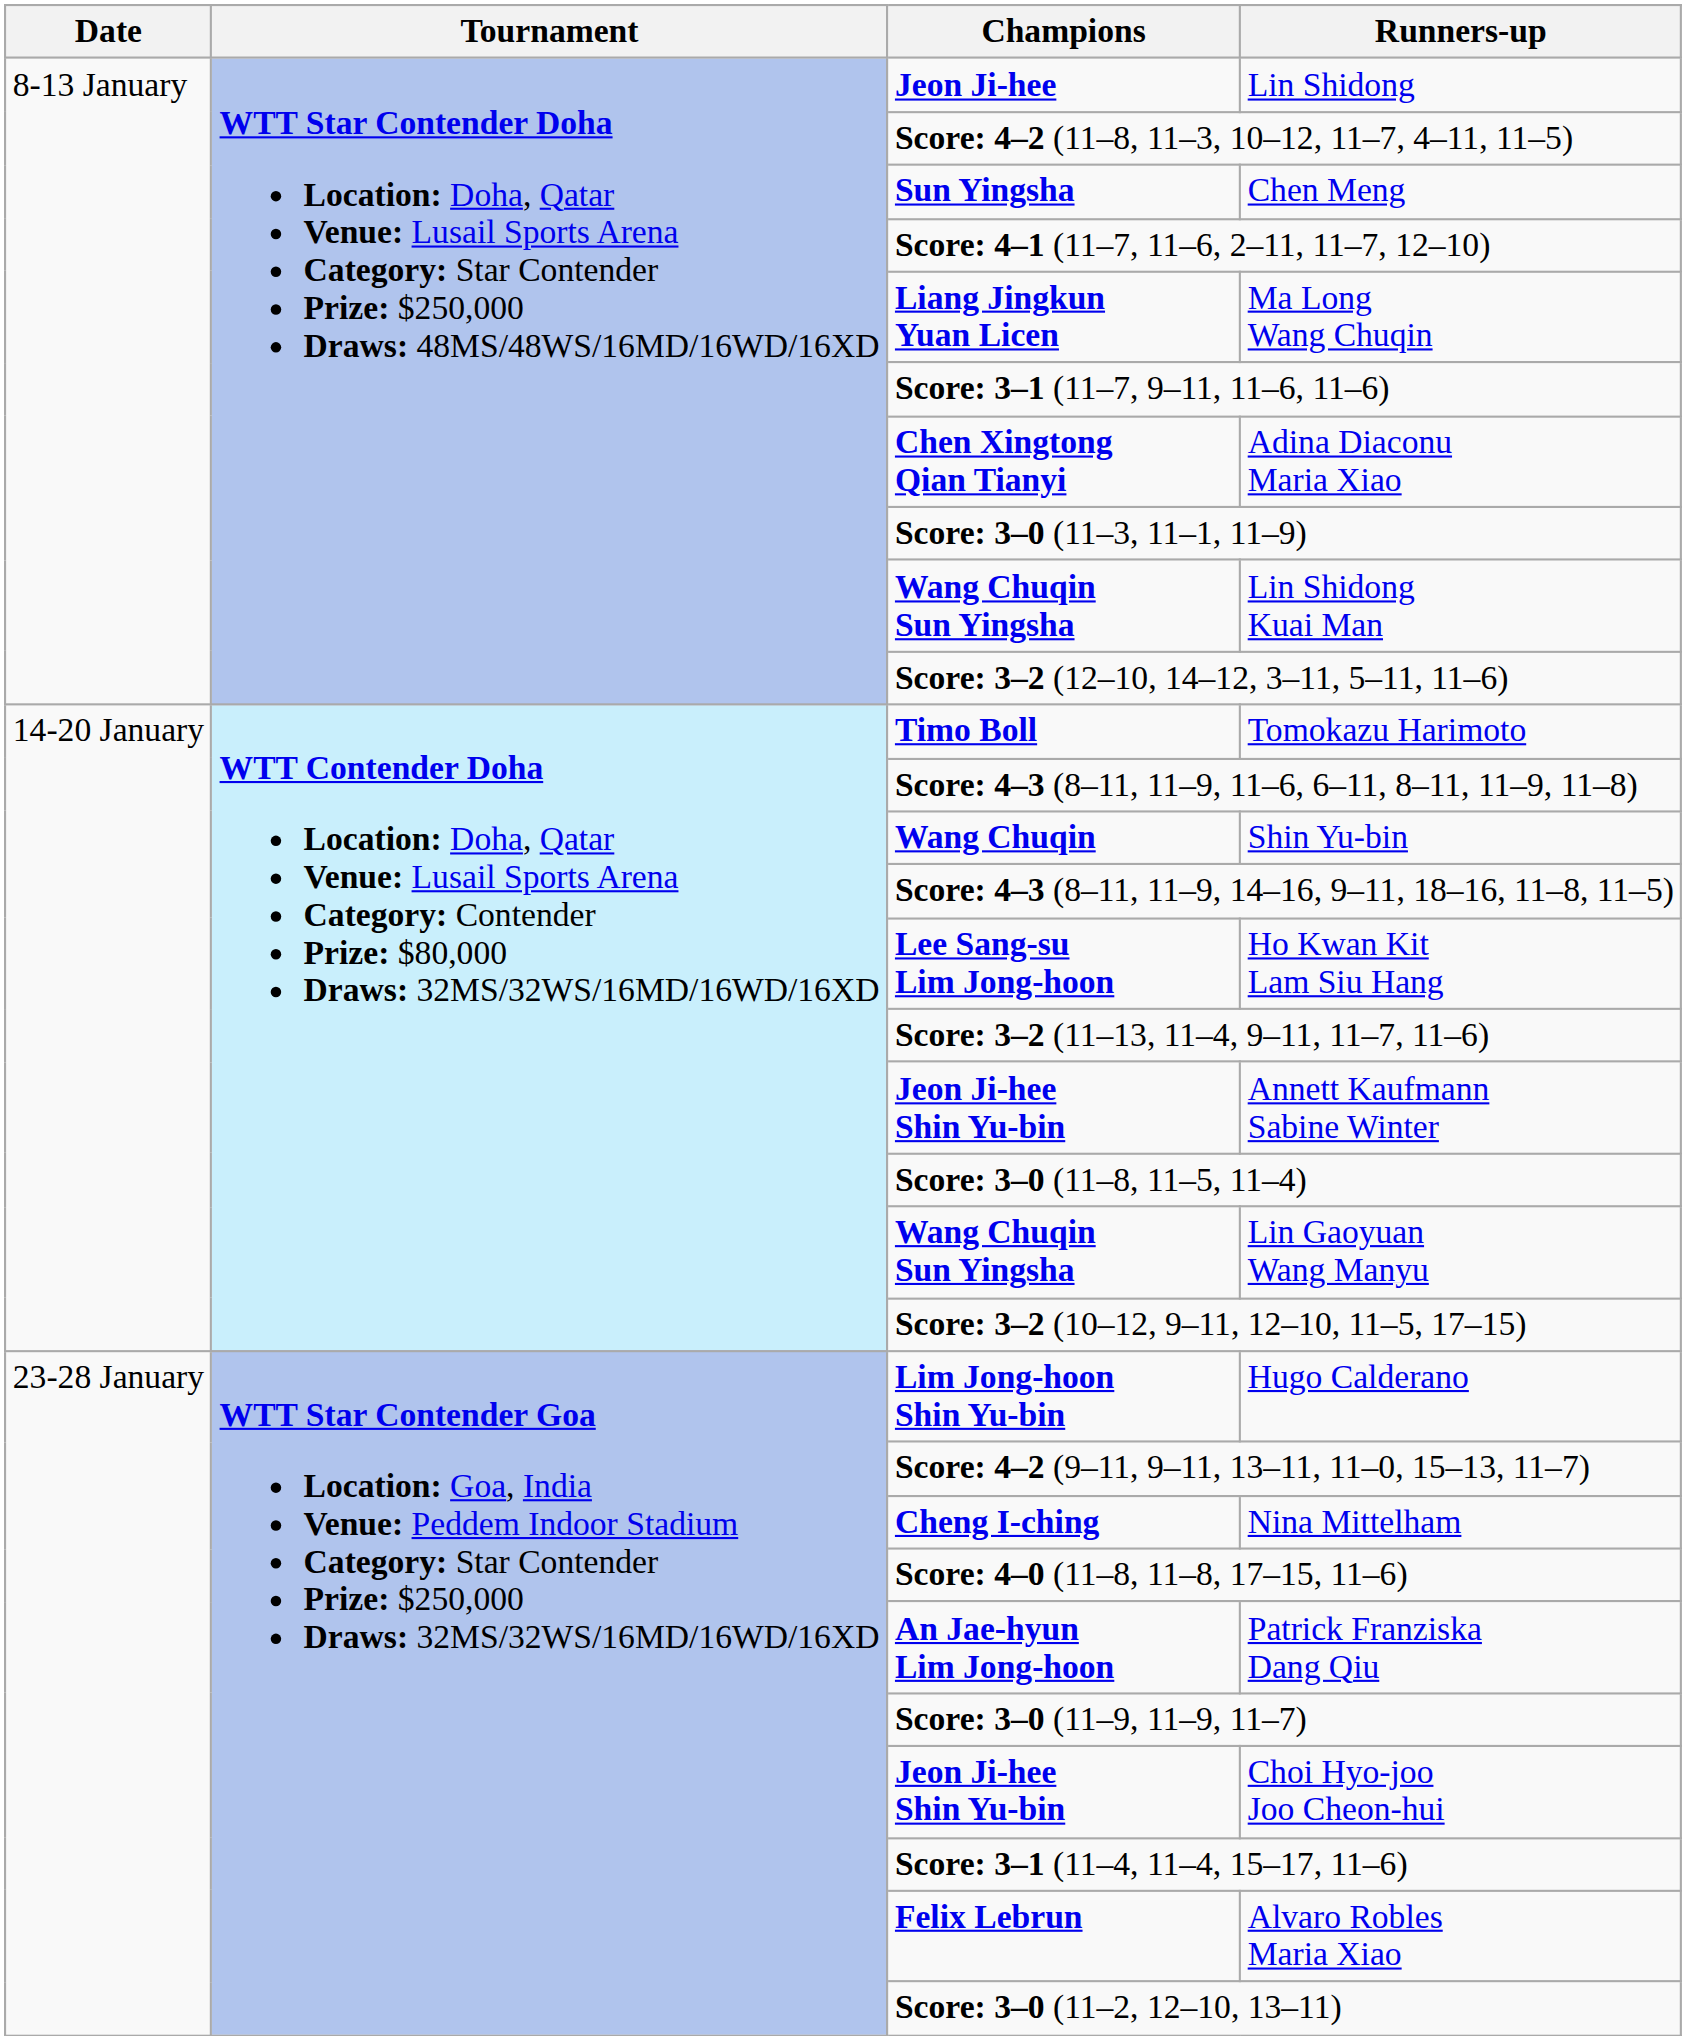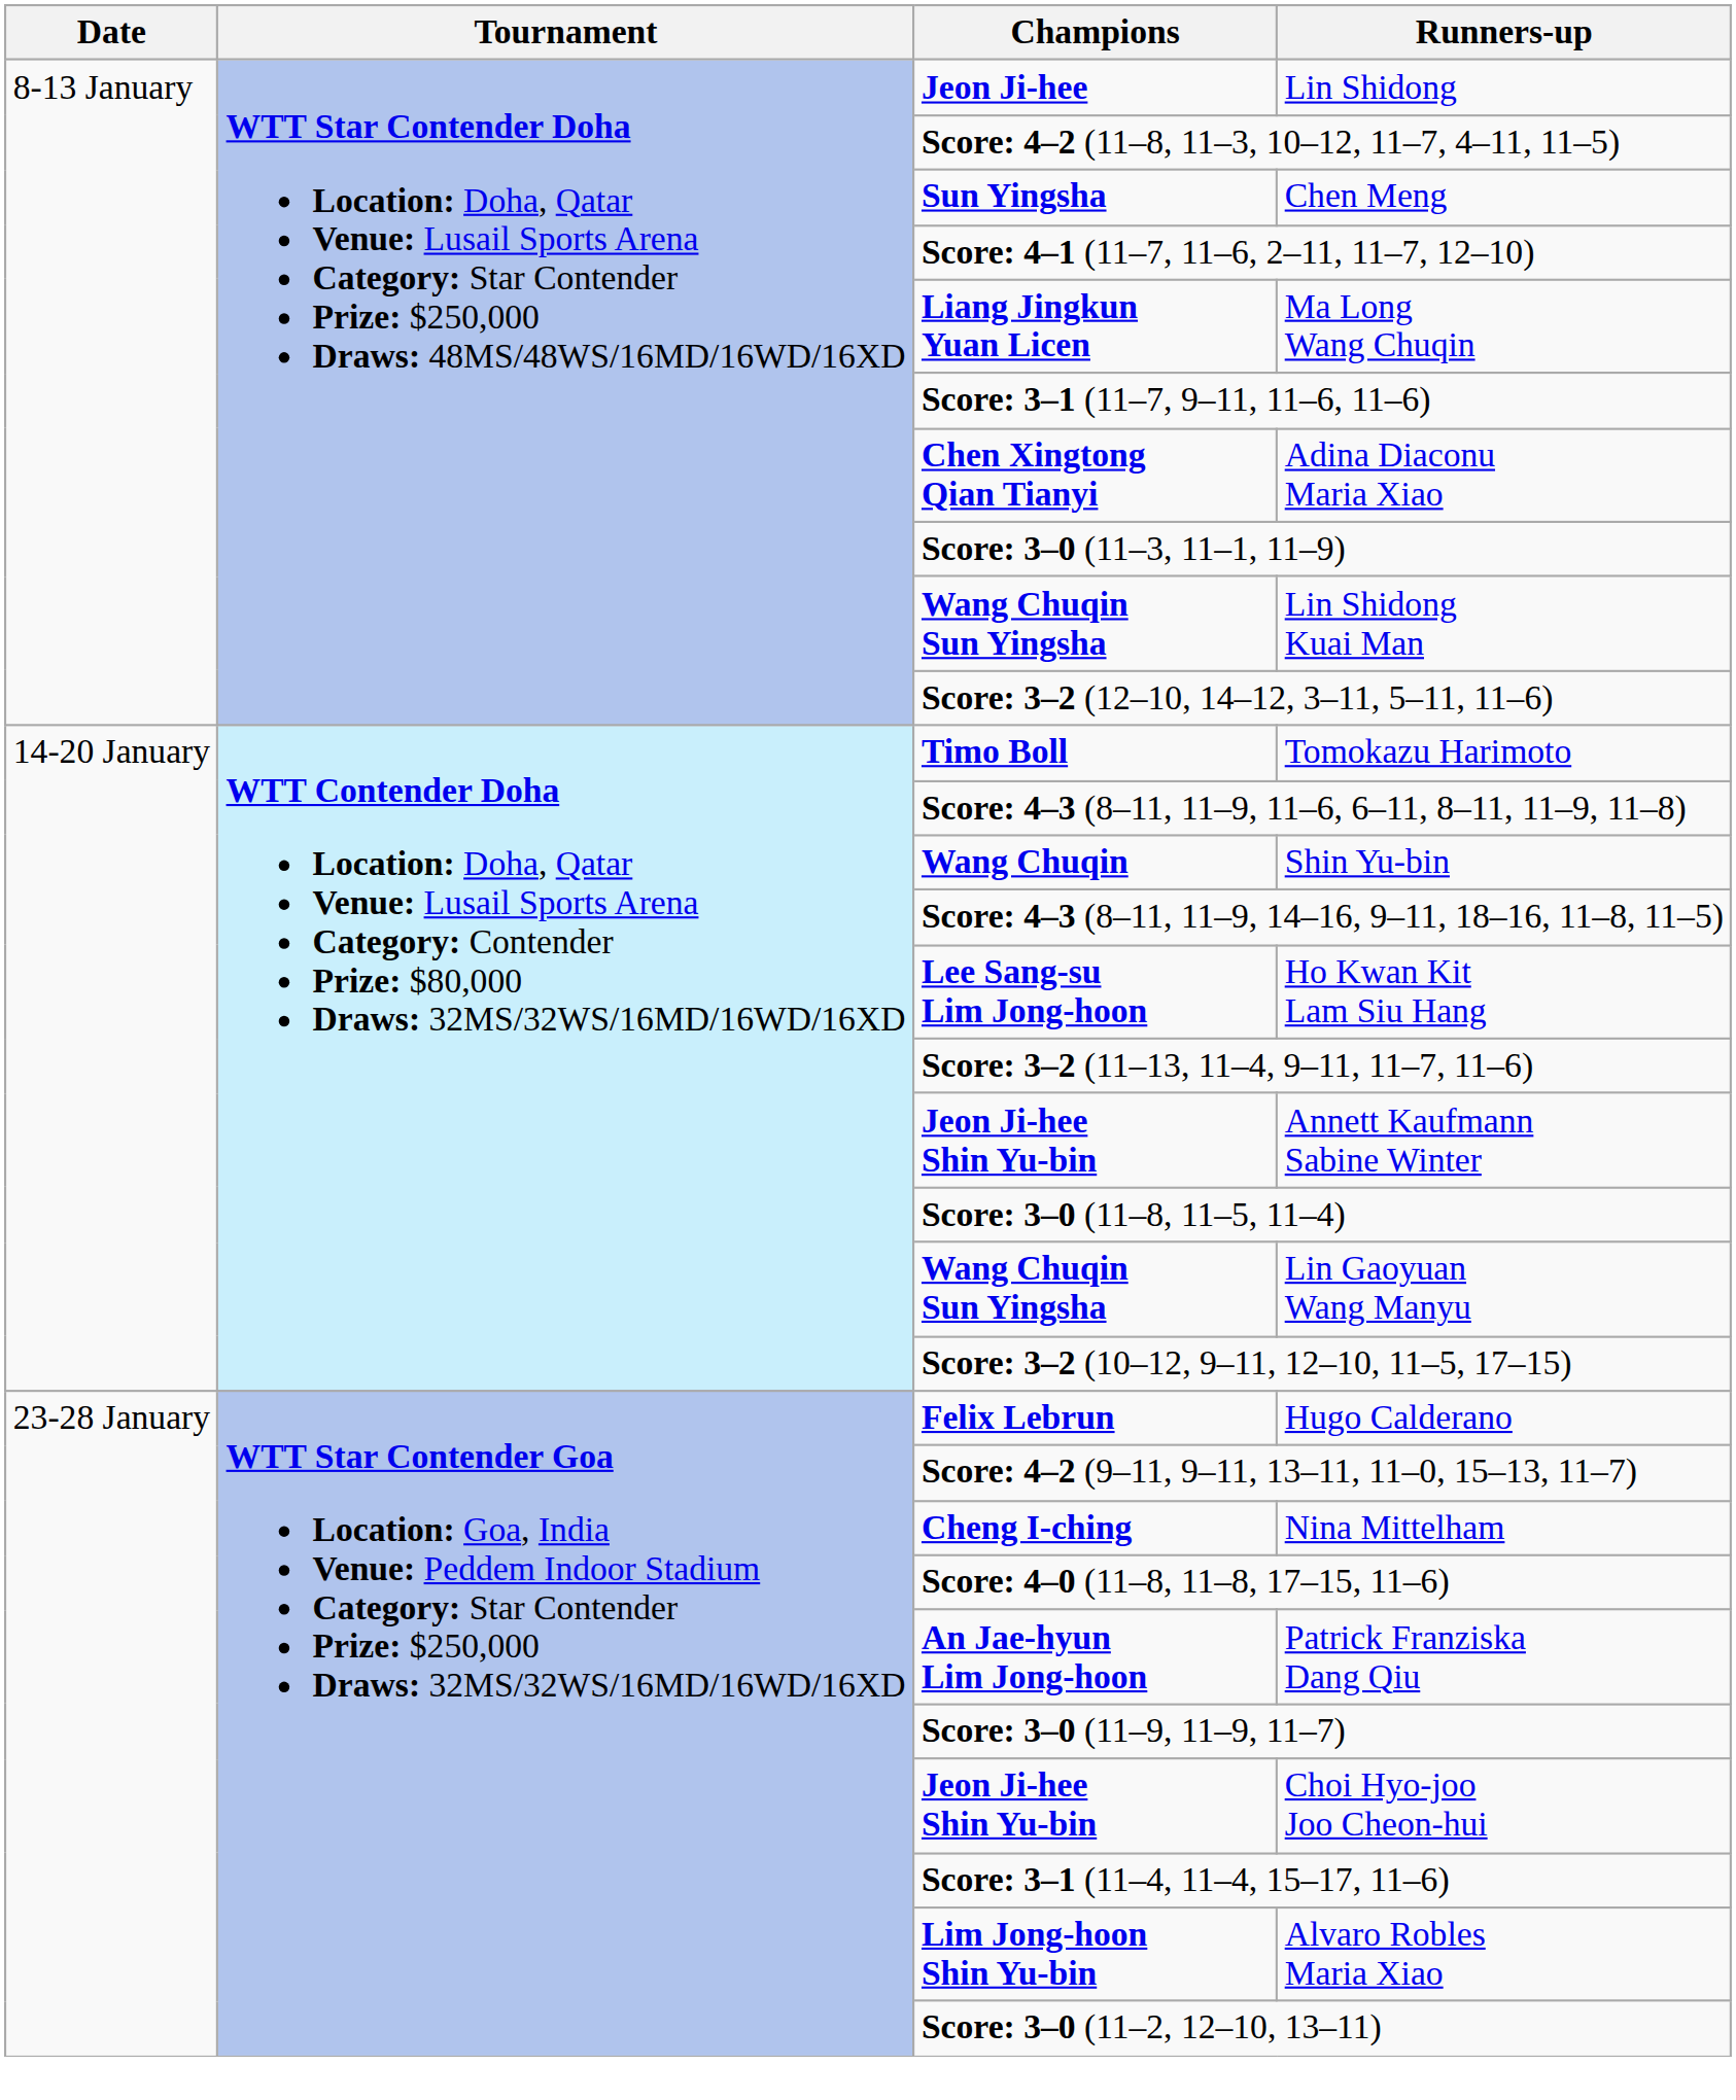 <table class="wikitable">
 <tr>
 <th scope=col>Date</th>
 <th scope=col>Tournament</th>
 <th scope=col>Champions</th>
 <th scope=col>Runners-up</th>
 </tr>
 <tr valign=top>
 <td rowspan=10>8-13 January</td>
 <td style="background:#b0c4ed;" rowspan="10"><br><strong><a href='#'>WTT Star Contender Doha</a></strong><ul><li><strong>Location:</strong> <a href='#'>Doha</a>, <a href='#'>Qatar</a></li><li><strong>Venue:</strong> <a href='#'>Lusail Sports Arena</a></li><li><strong>Category:</strong> Star Contender</li><li><strong>Prize:</strong> $250,000</li><li><strong>Draws:</strong> 48MS/48WS/16MD/16WD/16XD</li></ul></td>
 <td><strong> <a href='#'>Jeon Ji-hee</a></strong></td>
 <td> <a href='#'>Lin Shidong</a></td>
 </tr>
 <tr>
 <td colspan=2><strong>Score: 4–2</strong> (11–8, 11–3, 10–12, 11–7, 4–11, 11–5)</td>
 </tr>
 <tr valign=top>
 <td><strong> <a href='#'>Sun Yingsha</a></strong></td>
 <td> <a href='#'>Chen Meng</a></td>
 </tr>
 <tr>
 <td colspan=2><strong>Score: 4–1</strong> (11–7, 11–6, 2–11, 11–7, 12–10)</td>
 </tr>
 <tr valign=top>
 <td><strong> <a href='#'>Liang Jingkun</a><br> <a href='#'>Yuan Licen</a></strong></td>
 <td> <a href='#'>Ma Long</a><br> <a href='#'>Wang Chuqin</a></td>
 </tr>
 <tr>
 <td colspan=2><strong>Score: 3–1</strong> (11–7, 9–11, 11–6, 11–6)</td>
 </tr>
 <tr valign=top>
 <td><strong> <a href='#'>Chen Xingtong</a><br> <a href='#'>Qian Tianyi</a></strong></td>
 <td> <a href='#'>Adina Diaconu</a><br> <a href='#'>Maria Xiao</a></td>
 </tr>
 <tr>
 <td colspan=2><strong>Score: 3–0</strong> (11–3, 11–1, 11–9)</td>
 </tr>
 <tr valign=top>
 <td><strong> <a href='#'>Wang Chuqin</a><br> <a href='#'>Sun Yingsha</a></strong></td>
 <td> <a href='#'>Lin Shidong</a><br> <a href='#'>Kuai Man</a></td>
 </tr>
 <tr>
 <td colspan=2><strong>Score: 3–2</strong> (12–10, 14–12, 3–11, 5–11, 11–6)</td>
 </tr>
 <tr valign=top>
 <td rowspan=10>14-20 January</td>
 <td style="background:#C9EFFC;" rowspan="10"><br><strong><a href='#'>WTT Contender Doha</a></strong><ul><li><strong>Location:</strong> <a href='#'>Doha</a>, <a href='#'>Qatar</a></li><li><strong>Venue:</strong> <a href='#'>Lusail Sports Arena</a></li><li><strong>Category:</strong> Contender</li><li><strong>Prize:</strong> $80,000</li><li><strong>Draws:</strong> 32MS/32WS/16MD/16WD/16XD</li></ul></td>
 <td><strong> <a href='#'>Timo Boll</a></strong></td>
 <td> <a href='#'>Tomokazu Harimoto</a></td>
 </tr>
 <tr>
 <td colspan=2><strong>Score: 4–3</strong> (8–11, 11–9, 11–6, 6–11, 8–11, 11–9, 11–8)</td>
 </tr>
 <tr valign=top>
 <td><strong> <a href='#'>Wang Chuqin</a></strong></td>
 <td> <a href='#'>Shin Yu-bin</a></td>
 </tr>
 <tr>
 <td colspan=2><strong>Score: 4–3</strong> (8–11, 11–9, 14–16, 9–11, 18–16, 11–8, 11–5)</td>
 </tr>
 <tr valign=top>
 <td><strong> <a href='#'>Lee Sang-su</a><br> <a href='#'>Lim Jong-hoon</a></strong></td>
 <td> <a href='#'>Ho Kwan Kit</a><br> <a href='#'>Lam Siu Hang</a></td>
 </tr>
 <tr>
 <td colspan=2><strong>Score: 3–2</strong> (11–13, 11–4, 9–11, 11–7, 11–6)</td>
 </tr>
 <tr valign=top>
 <td><strong> <a href='#'>Jeon Ji-hee</a><br> <a href='#'>Shin Yu-bin</a></strong></td>
 <td> <a href='#'>Annett Kaufmann</a><br> <a href='#'>Sabine Winter</a></td>
 </tr>
 <tr>
 <td colspan=2><strong>Score: 3–0</strong> (11–8, 11–5, 11–4)</td>
 </tr>
 <tr valign=top>
 <td><strong> <a href='#'>Wang Chuqin</a><br> <a href='#'>Sun Yingsha</a></strong></td>
 <td> <a href='#'>Lin Gaoyuan</a><br> <a href='#'>Wang Manyu</a></td>
 </tr>
 <tr>
 <td colspan=2><strong>Score: 3–2</strong> (10–12, 9–11, 12–10, 11–5, 17–15)</td>
 </tr>
 <tr valign=top>
 <td rowspan=10>23-28 January</td>
 <td style="background:#b0c4ed;" rowspan="10"><br><strong><a href='#'>WTT Star Contender Goa</a></strong><ul><li><strong>Location:</strong> <a href='#'>Goa</a>, <a href='#'>India</a></li><li><strong>Venue:</strong> <a href='#'>Peddem Indoor Stadium</a></li><li><strong>Category:</strong> Star Contender</li><li><strong>Prize:</strong> $250,000</li><li><strong>Draws:</strong> 32MS/32WS/16MD/16WD/16XD</li></ul></td>
-<td><strong> <a href='#'>Lim Jong-hoon</a><br> <a href='#'>Shin Yu-bin</a></strong></td>
+<td><strong> <a href='#'>Felix Lebrun</a></strong></td>
 <td> <a href='#'>Hugo Calderano</a></td>
 </tr>
 <tr>
 <td colspan=2><strong>Score: 4–2</strong> (9–11, 9–11, 13–11, 11–0, 15–13, 11–7)</td>
 </tr>
 <tr valign=top>
 <td><strong> <a href='#'>Cheng I-ching</a></strong></td>
 <td> <a href='#'>Nina Mittelham</a></td>
 </tr>
 <tr>
 <td colspan=2><strong>Score: 4–0</strong> (11–8, 11–8, 17–15, 11–6)</td>
 </tr>
 <tr valign=top>
 <td><strong> <a href='#'>An Jae-hyun</a><br> <a href='#'>Lim Jong-hoon</a></strong></td>
 <td> <a href='#'>Patrick Franziska</a><br> <a href='#'>Dang Qiu</a></td>
 </tr>
 <tr>
 <td colspan=2><strong>Score: 3–0</strong> (11–9, 11–9, 11–7)</td>
 </tr>
 <tr valign=top>
 <td><strong> <a href='#'>Jeon Ji-hee</a><br> <a href='#'>Shin Yu-bin</a></strong></td>
 <td> <a href='#'>Choi Hyo-joo</a><br> <a href='#'>Joo Cheon-hui</a></td>
 </tr>
 <tr>
 <td colspan=2><strong>Score: 3–1</strong> (11–4, 11–4, 15–17, 11–6)</td>
 </tr>
 <tr valign=top>
-<td><strong> <a href='#'>Felix Lebrun</a></strong></td>
+<td><strong> <a href='#'>Lim Jong-hoon</a><br> <a href='#'>Shin Yu-bin</a></strong></td>
 <td> <a href='#'>Alvaro Robles</a><br> <a href='#'>Maria Xiao</a></td>
 </tr>
 <tr>
 <td colspan=2><strong>Score: 3–0</strong> (11–2, 12–10, 13–11)</td>
 </tr>
 </table>
